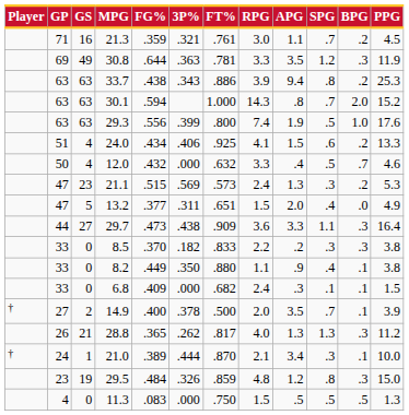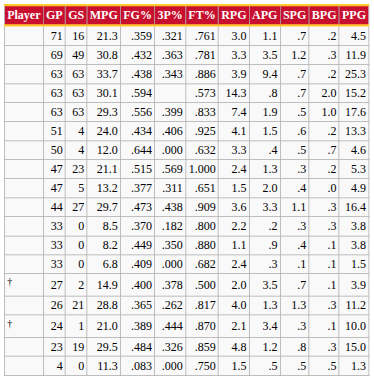 <table class="wikitable sortable" style="text-align:right;">
 <tr>
 <th style="background:#C8102E; color:#FFFFFF; border-top:#FFC72C 3px solid; border-bottom:#FFC72C 3px solid;">Player</th>
 <th style="background:#C8102E; color:#FFFFFF; border-top:#FFC72C 3px solid; border-bottom:#FFC72C 3px solid;">GP</th>
 <th style="background:#C8102E; color:#FFFFFF; border-top:#FFC72C 3px solid; border-bottom:#FFC72C 3px solid;">GS</th>
 <th style="background:#C8102E; color:#FFFFFF; border-top:#FFC72C 3px solid; border-bottom:#FFC72C 3px solid;">MPG</th>
 <th style="background:#C8102E; color:#FFFFFF; border-top:#FFC72C 3px solid; border-bottom:#FFC72C 3px solid;">FG%</th>
 <th style="background:#C8102E; color:#FFFFFF; border-top:#FFC72C 3px solid; border-bottom:#FFC72C 3px solid;">3P%</th>
 <th style="background:#C8102E; color:#FFFFFF; border-top:#FFC72C 3px solid; border-bottom:#FFC72C 3px solid;">FT%</th>
 <th style="background:#C8102E; color:#FFFFFF; border-top:#FFC72C 3px solid; border-bottom:#FFC72C 3px solid;">RPG</th>
 <th style="background:#C8102E; color:#FFFFFF; border-top:#FFC72C 3px solid; border-bottom:#FFC72C 3px solid;">APG</th>
 <th style="background:#C8102E; color:#FFFFFF; border-top:#FFC72C 3px solid; border-bottom:#FFC72C 3px solid;">SPG</th>
 <th style="background:#C8102E; color:#FFFFFF; border-top:#FFC72C 3px solid; border-bottom:#FFC72C 3px solid;">BPG</th>
 <th style="background:#C8102E; color:#FFFFFF; border-top:#FFC72C 3px solid; border-bottom:#FFC72C 3px solid;">PPG</th>
 </tr>
 <tr>
 <td style="text-align:left;"></td>
 <td>71</td>
 <td>16</td>
 <td>21.3</td>
 <td>.359</td>
 <td>.321</td>
 <td>.761</td>
 <td>3.0</td>
 <td>1.1</td>
 <td>.7</td>
 <td>.2</td>
 <td>4.5</td>
 </tr>
 <tr>
 <td style="text-align:left;"></td>
 <td>69</td>
 <td>49</td>
 <td>30.8</td>
-<td>.644</td>
+<td>.432</td>
 <td>.363</td>
 <td>.781</td>
 <td>3.3</td>
 <td>3.5</td>
 <td>1.2</td>
 <td>.3</td>
 <td>11.9</td>
 </tr>
 <tr>
 <td style="text-align:left;"></td>
 <td>63</td>
 <td>63</td>
 <td>33.7</td>
 <td>.438</td>
 <td>.343</td>
 <td>.886</td>
 <td>3.9</td>
 <td>9.4</td>
-<td>.8</td>
+<td>.7</td>
 <td>.2</td>
 <td>25.3</td>
 </tr>
 <tr>
 <td style="text-align:left;"></td>
 <td>63</td>
 <td>63</td>
 <td>30.1</td>
 <td>.594</td>
 <td></td>
-<td>1.000</td>
+<td>.573</td>
 <td>14.3</td>
 <td>.8</td>
 <td>.7</td>
 <td>2.0</td>
 <td>15.2</td>
 </tr>
 <tr>
 <td style="text-align:left;"></td>
 <td>63</td>
 <td>63</td>
 <td>29.3</td>
 <td>.556</td>
 <td>.399</td>
-<td>.800</td>
+<td>.833</td>
 <td>7.4</td>
 <td>1.9</td>
 <td>.5</td>
 <td>1.0</td>
 <td>17.6</td>
 </tr>
 <tr>
 <td style="text-align:left;"></td>
 <td>51</td>
 <td>4</td>
 <td>24.0</td>
 <td>.434</td>
 <td>.406</td>
 <td>.925</td>
 <td>4.1</td>
 <td>1.5</td>
 <td>.6</td>
 <td>.2</td>
 <td>13.3</td>
 </tr>
 <tr>
 <td style="text-align:left;"></td>
 <td>50</td>
 <td>4</td>
 <td>12.0</td>
-<td>.432</td>
+<td>.644</td>
 <td>.000</td>
 <td>.632</td>
 <td>3.3</td>
 <td>.4</td>
 <td>.5</td>
 <td>.7</td>
 <td>4.6</td>
 </tr>
 <tr>
 <td style="text-align:left;"></td>
 <td>47</td>
 <td>23</td>
 <td>21.1</td>
 <td>.515</td>
 <td>.569</td>
-<td>.573</td>
+<td>1.000</td>
 <td>2.4</td>
 <td>1.3</td>
 <td>.3</td>
 <td>.2</td>
 <td>5.3</td>
 </tr>
 <tr>
 <td style="text-align:left;"></td>
 <td>47</td>
 <td>5</td>
 <td>13.2</td>
 <td>.377</td>
 <td>.311</td>
 <td>.651</td>
 <td>1.5</td>
 <td>2.0</td>
 <td>.4</td>
 <td>.0</td>
 <td>4.9</td>
 </tr>
 <tr>
 <td style="text-align:left;"></td>
 <td>44</td>
 <td>27</td>
 <td>29.7</td>
 <td>.473</td>
 <td>.438</td>
 <td>.909</td>
 <td>3.6</td>
 <td>3.3</td>
 <td>1.1</td>
 <td>.3</td>
 <td>16.4</td>
 </tr>
 <tr>
 <td style="text-align:left;"></td>
 <td>33</td>
 <td>0</td>
 <td>8.5</td>
 <td>.370</td>
 <td>.182</td>
-<td>.833</td>
+<td>.800</td>
 <td>2.2</td>
 <td>.2</td>
 <td>.3</td>
 <td>.3</td>
 <td>3.8</td>
 </tr>
 <tr>
 <td style="text-align:left;"></td>
 <td>33</td>
 <td>0</td>
 <td>8.2</td>
 <td>.449</td>
 <td>.350</td>
 <td>.880</td>
 <td>1.1</td>
 <td>.9</td>
 <td>.4</td>
 <td>.1</td>
 <td>3.8</td>
 </tr>
 <tr>
 <td style="text-align:left;"></td>
 <td>33</td>
 <td>0</td>
 <td>6.8</td>
 <td>.409</td>
 <td>.000</td>
 <td>.682</td>
 <td>2.4</td>
 <td>.3</td>
 <td>.1</td>
 <td>.1</td>
 <td>1.5</td>
 </tr>
 <tr>
 <td style="text-align:left;"><sup>†</sup></td>
 <td>27</td>
 <td>2</td>
 <td>14.9</td>
 <td>.400</td>
 <td>.378</td>
 <td>.500</td>
 <td>2.0</td>
 <td>3.5</td>
 <td>.7</td>
 <td>.1</td>
 <td>3.9</td>
 </tr>
 <tr>
 <td style="text-align:left;"></td>
 <td>26</td>
 <td>21</td>
 <td>28.8</td>
 <td>.365</td>
 <td>.262</td>
 <td>.817</td>
 <td>4.0</td>
 <td>1.3</td>
 <td>1.3</td>
 <td>.3</td>
 <td>11.2</td>
 </tr>
 <tr>
 <td style="text-align:left;"><sup>†</sup></td>
 <td>24</td>
 <td>1</td>
 <td>21.0</td>
 <td>.389</td>
 <td>.444</td>
 <td>.870</td>
 <td>2.1</td>
 <td>3.4</td>
 <td>.3</td>
 <td>.1</td>
 <td>10.0</td>
 </tr>
 <tr>
 <td style="text-align:left;"></td>
 <td>23</td>
 <td>19</td>
 <td>29.5</td>
 <td>.484</td>
 <td>.326</td>
 <td>.859</td>
 <td>4.8</td>
 <td>1.2</td>
 <td>.8</td>
 <td>.3</td>
 <td>15.0</td>
 </tr>
 <tr>
 <td style="text-align:left;"></td>
 <td>4</td>
 <td>0</td>
 <td>11.3</td>
 <td>.083</td>
 <td>.000</td>
 <td>.750</td>
 <td>1.5</td>
 <td>.5</td>
 <td>.5</td>
 <td>.5</td>
 <td>1.3</td>
 </tr>
 </table>
